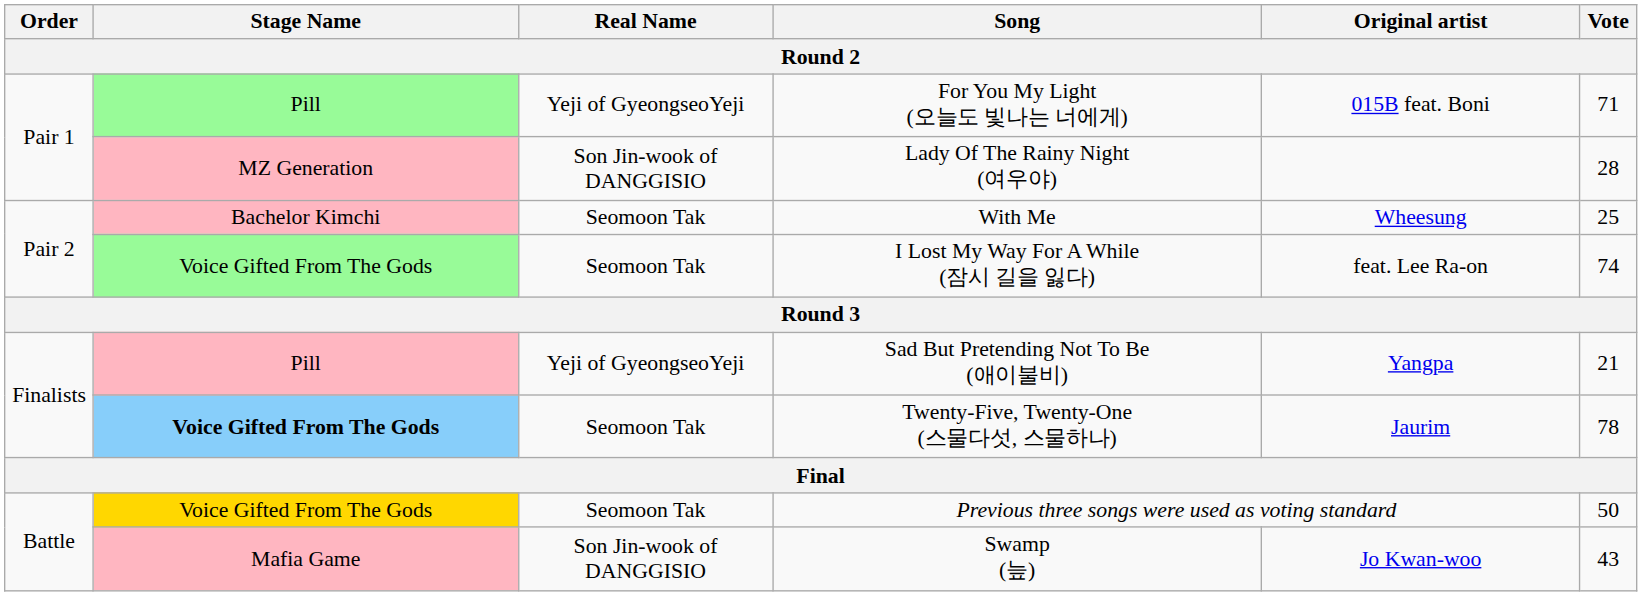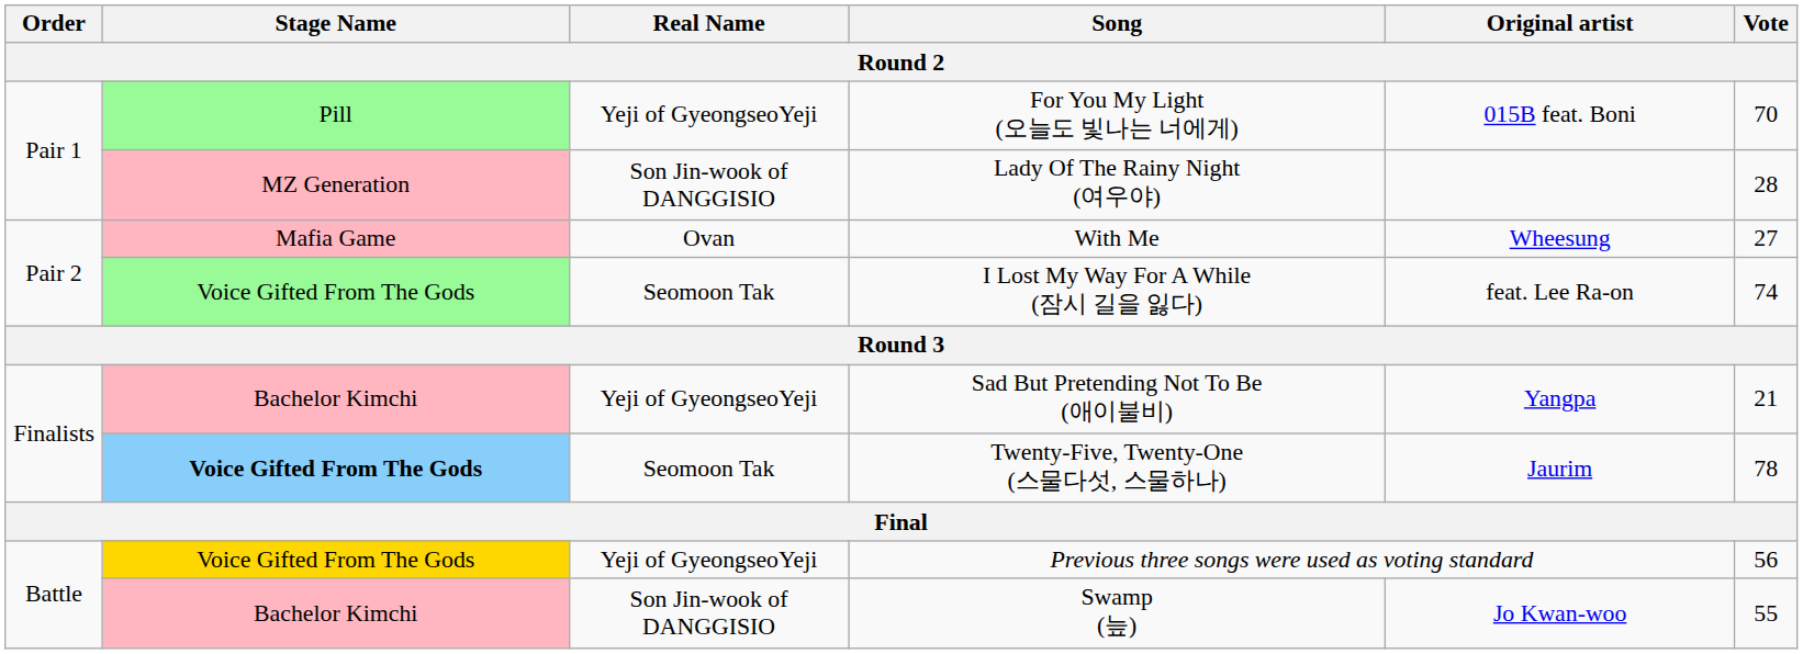 <table class="wikitable" style="text-align:center; width:95%;">
 <tr>
 <th style="width:1%">Order</th>
 <th style="width:20%;">Stage Name</th>
 <th style="width:12%">Real Name</th>
 <th style="width:23%;">Song</th>
 <th style="width:15%;">Original artist</th>
 <th style="width:1%;">Vote</th>
 </tr>
 <tr>
 <th colspan=6>Round 2</th>
 </tr>
 <tr>
 <td rowspan=2>Pair 1</td>
 <td bgcolor="palegreen">Pill</td>
 <td>Yeji of GyeongseoYeji</td>
 <td>For You My Light<br>(오늘도 빛나는 너에게)</td>
 <td><a href='#'>015B</a> feat. Boni</td>
-<td>71</td>
+<td>70</td>
 </tr>
 <tr>
 <td bgcolor="lightpink">MZ Generation</td>
 <td>Son Jin-wook of DANGGISIO</td>
 <td>Lady Of The Rainy Night<br>(여우야)</td>
 <td></td>
 <td>28</td>
 </tr>
 <tr>
 <td rowspan=2>Pair 2</td>
-<td bgcolor="lightpink">Bachelor Kimchi</td>
-<td>Seomoon Tak</td>
+<td bgcolor="lightpink">Mafia Game</td>
+<td>Ovan</td>
 <td>With Me</td>
 <td><a href='#'>Wheesung</a></td>
-<td>25</td>
+<td>27</td>
 </tr>
 <tr>
 <td bgcolor="palegreen">Voice Gifted From The Gods</td>
 <td>Seomoon Tak</td>
 <td>I Lost My Way For A While<br>(잠시 길을 잃다)</td>
 <td> feat. Lee Ra-on</td>
 <td>74</td>
 </tr>
 <tr>
 <th colspan=6>Round 3</th>
 </tr>
 <tr>
 <td rowspan=2>Finalists</td>
-<td bgcolor="lightpink">Pill</td>
+<td bgcolor="lightpink">Bachelor Kimchi</td>
 <td>Yeji of GyeongseoYeji</td>
 <td>Sad But Pretending Not To Be<br>(애이불비)</td>
 <td><a href='#'>Yangpa</a></td>
 <td>21</td>
 </tr>
 <tr>
 <td bgcolor="lightskyblue"><strong>Voice Gifted From The Gods</strong></td>
 <td>Seomoon Tak</td>
 <td>Twenty-Five, Twenty-One<br>(스물다섯, 스물하나)</td>
 <td><a href='#'>Jaurim</a></td>
 <td>78</td>
 </tr>
 <tr>
 <th colspan=6>Final</th>
 </tr>
 <tr>
 <td rowspan=2>Battle</td>
 <td bgcolor="gold">Voice Gifted From The Gods</td>
-<td>Seomoon Tak</td>
+<td>Yeji of GyeongseoYeji</td>
 <td colspan=2><em>Previous three songs were used as voting standard</em></td>
-<td>50</td>
+<td>56</td>
 </tr>
 <tr>
-<td bgcolor="lightpink">Mafia Game</td>
+<td bgcolor="lightpink">Bachelor Kimchi</td>
 <td>Son Jin-wook of DANGGISIO</td>
 <td>Swamp<br>(늪)</td>
 <td><a href='#'>Jo Kwan-woo</a></td>
-<td>43</td>
+<td>55</td>
 </tr>
 </table>
